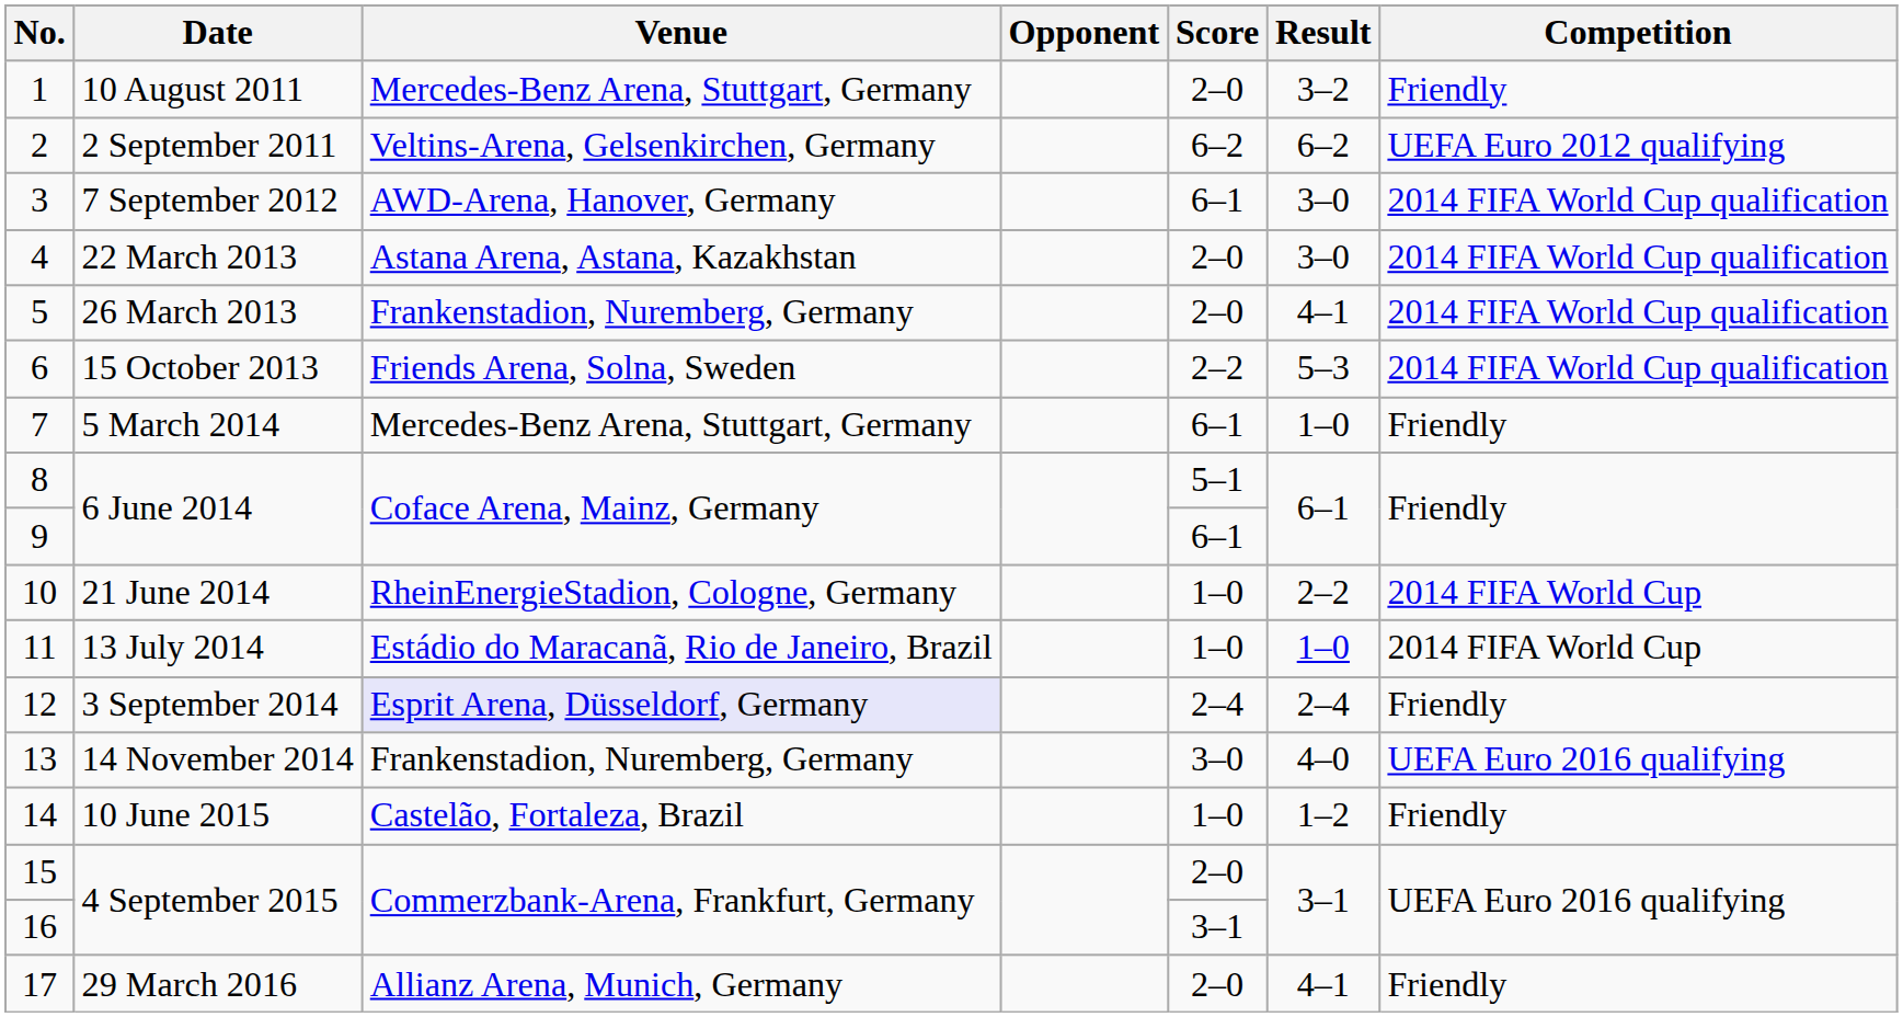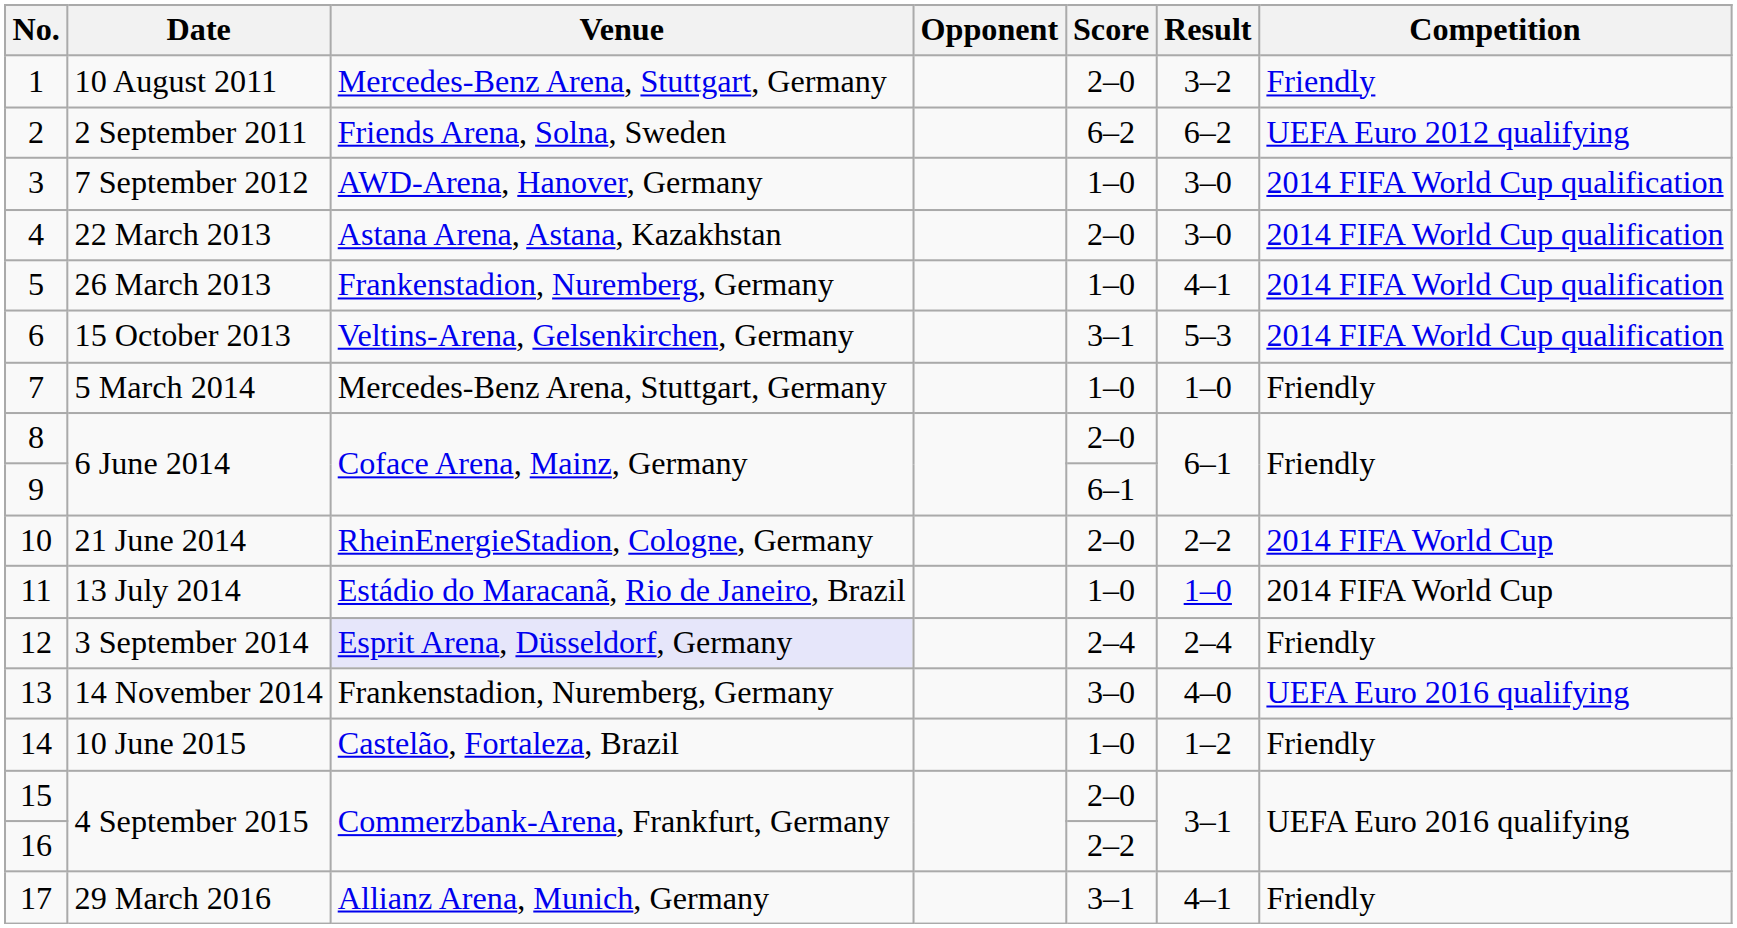 <table class="wikitable sortable">
 <tr>
 <th scope="col">No.</th>
 <th scope="col">Date</th>
 <th scope="col">Venue</th>
 <th scope="col">Opponent</th>
 <th scope="col">Score</th>
 <th scope="col">Result</th>
 <th scope="col">Competition</th>
 </tr>
 <tr>
 <td align="center">1</td>
 <td>10 August 2011</td>
 <td><a href='#'>Mercedes-Benz Arena</a>, <a href='#'>Stuttgart</a>, Germany</td>
 <td></td>
 <td align="center">2–0</td>
 <td align="center">3–2</td>
 <td><a href='#'>Friendly</a></td>
 </tr>
 <tr>
 <td align="center">2</td>
 <td>2 September 2011</td>
-<td><a href='#'>Veltins-Arena</a>, <a href='#'>Gelsenkirchen</a>, Germany</td>
+<td><a href='#'>Friends Arena</a>, <a href='#'>Solna</a>, Sweden</td>
 <td></td>
 <td align="center">6–2</td>
 <td align="center">6–2</td>
 <td><a href='#'>UEFA Euro 2012 qualifying</a></td>
 </tr>
 <tr>
 <td align="center">3</td>
 <td>7 September 2012</td>
 <td><a href='#'>AWD-Arena</a>, <a href='#'>Hanover</a>, Germany</td>
 <td></td>
-<td align="center">6–1</td>
+<td align="center">1–0</td>
 <td align="center">3–0</td>
 <td><a href='#'>2014 FIFA World Cup qualification</a></td>
 </tr>
 <tr>
 <td align="center">4</td>
 <td>22 March 2013</td>
 <td><a href='#'>Astana Arena</a>, <a href='#'>Astana</a>, Kazakhstan</td>
 <td></td>
 <td align="center">2–0</td>
 <td align="center">3–0</td>
 <td><a href='#'>2014 FIFA World Cup qualification</a></td>
 </tr>
 <tr>
 <td align="center">5</td>
 <td>26 March 2013</td>
 <td><a href='#'>Frankenstadion</a>, <a href='#'>Nuremberg</a>, Germany</td>
 <td></td>
-<td align="center">2–0</td>
+<td align="center">1–0</td>
 <td align="center">4–1</td>
 <td><a href='#'>2014 FIFA World Cup qualification</a></td>
 </tr>
 <tr>
 <td align="center">6</td>
 <td>15 October 2013</td>
-<td><a href='#'>Friends Arena</a>, <a href='#'>Solna</a>, Sweden</td>
+<td><a href='#'>Veltins-Arena</a>, <a href='#'>Gelsenkirchen</a>, Germany</td>
 <td></td>
-<td align="center">2–2</td>
+<td align="center">3–1</td>
 <td align="center">5–3</td>
 <td><a href='#'>2014 FIFA World Cup qualification</a></td>
 </tr>
 <tr>
 <td align="center">7</td>
 <td>5 March 2014</td>
 <td>Mercedes-Benz Arena, Stuttgart, Germany</td>
 <td></td>
-<td align="center">6–1</td>
+<td align="center">1–0</td>
 <td align="center">1–0</td>
 <td>Friendly</td>
 </tr>
 <tr>
 <td align="center">8</td>
 <td rowspan=2>6 June 2014</td>
 <td rowspan=2><a href='#'>Coface Arena</a>, <a href='#'>Mainz</a>, Germany</td>
 <td rowspan=2></td>
-<td align="center">5–1</td>
+<td align="center">2–0</td>
 <td align=center rowspan=2>6–1</td>
 <td rowspan="2">Friendly</td>
 </tr>
 <tr>
 <td align="center">9</td>
 <td align="center">6–1</td>
 </tr>
 <tr>
 <td align="center">10</td>
 <td>21 June 2014</td>
 <td><a href='#'>RheinEnergieStadion</a>, <a href='#'>Cologne</a>, Germany</td>
 <td></td>
-<td align="center">1–0</td>
+<td align="center">2–0</td>
 <td align="center">2–2</td>
 <td><a href='#'>2014 FIFA World Cup</a></td>
 </tr>
 <tr>
 <td align="center">11</td>
 <td>13 July 2014</td>
 <td><a href='#'>Estádio do Maracanã</a>, <a href='#'>Rio de Janeiro</a>, Brazil</td>
 <td></td>
 <td align="center">1–0</td>
 <td align="center"><a href='#'>1–0</a> </td>
 <td>2014 FIFA World Cup</td>
 </tr>
 <tr>
 <td align="center">12</td>
 <td>3 September 2014</td>
 <td style="background: lavender;"><a href='#'>Esprit Arena</a>, <a href='#'>Düsseldorf</a>, Germany</td>
 <td></td>
 <td align="center">2–4</td>
 <td align="center">2–4</td>
 <td>Friendly</td>
 </tr>
 <tr>
 <td align="center">13</td>
 <td>14 November 2014</td>
 <td>Frankenstadion, Nuremberg, Germany</td>
 <td></td>
 <td align="center">3–0</td>
 <td align="center">4–0</td>
 <td><a href='#'>UEFA Euro 2016 qualifying</a></td>
 </tr>
 <tr>
 <td align="center">14</td>
 <td>10 June 2015</td>
 <td><a href='#'>Castelão</a>, <a href='#'>Fortaleza</a>, Brazil</td>
 <td></td>
 <td align="center">1–0</td>
 <td align="center">1–2</td>
 <td>Friendly</td>
 </tr>
 <tr>
 <td align="center">15</td>
 <td rowspan=2>4 September 2015</td>
 <td rowspan=2><a href='#'>Commerzbank-Arena</a>, Frankfurt, Germany</td>
 <td rowspan=2></td>
 <td align="center">2–0</td>
 <td align=center rowspan=2>3–1</td>
 <td rowspan=2>UEFA Euro 2016 qualifying</td>
 </tr>
 <tr>
 <td align="center">16</td>
-<td align="center">3–1</td>
+<td align="center">2–2</td>
 </tr>
 <tr>
 <td align="center">17</td>
 <td>29 March 2016</td>
 <td><a href='#'>Allianz Arena</a>, <a href='#'>Munich</a>, Germany</td>
 <td></td>
-<td align="center">2–0</td>
+<td align="center">3–1</td>
 <td align="center">4–1</td>
 <td>Friendly</td>
 </tr>
 </table>
